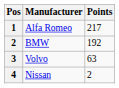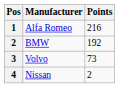 <table class="wikitable" style="font-size: 90%">
 <tr>
 <th>Pos</th>
 <th>Manufacturer</th>
 <th>Points</th>
 </tr>
 <tr>
 <th>1</th>
 <td> <a href='#'>Alfa Romeo</a></td>
-<td>217</td>
+<td>216</td>
 </tr>
 <tr>
 <th>2</th>
 <td> <a href='#'>BMW</a></td>
 <td>192</td>
 </tr>
 <tr>
 <th>3</th>
 <td> <a href='#'>Volvo</a></td>
-<td>63</td>
+<td>73</td>
 </tr>
 <tr>
 <th>4</th>
 <td> <a href='#'>Nissan</a></td>
 <td>2</td>
 </tr>
 </table>
